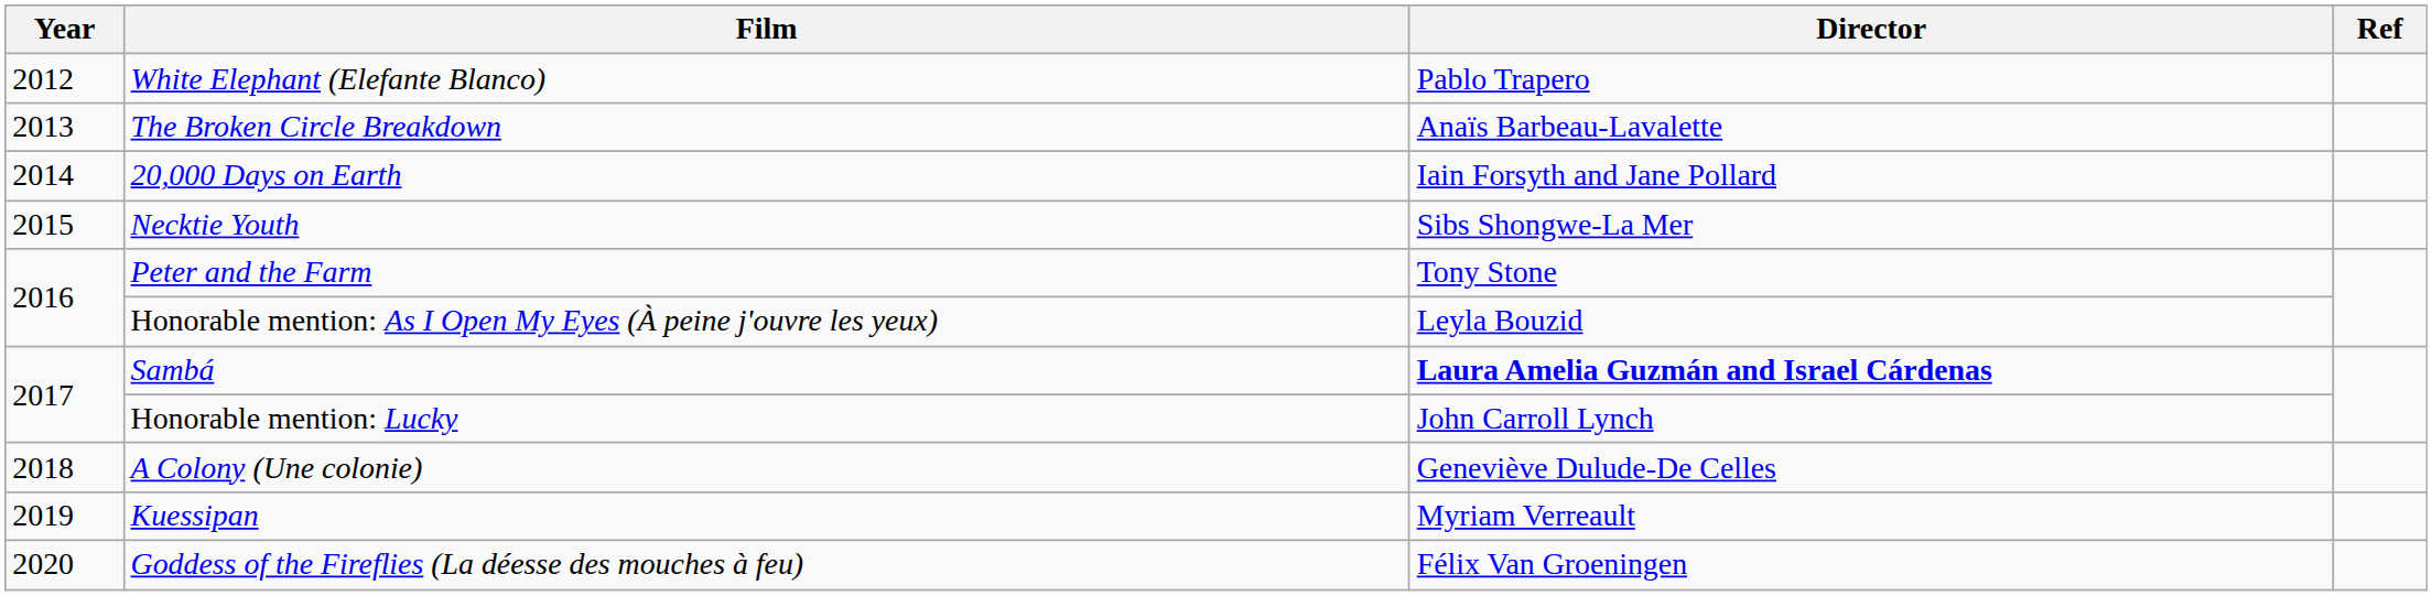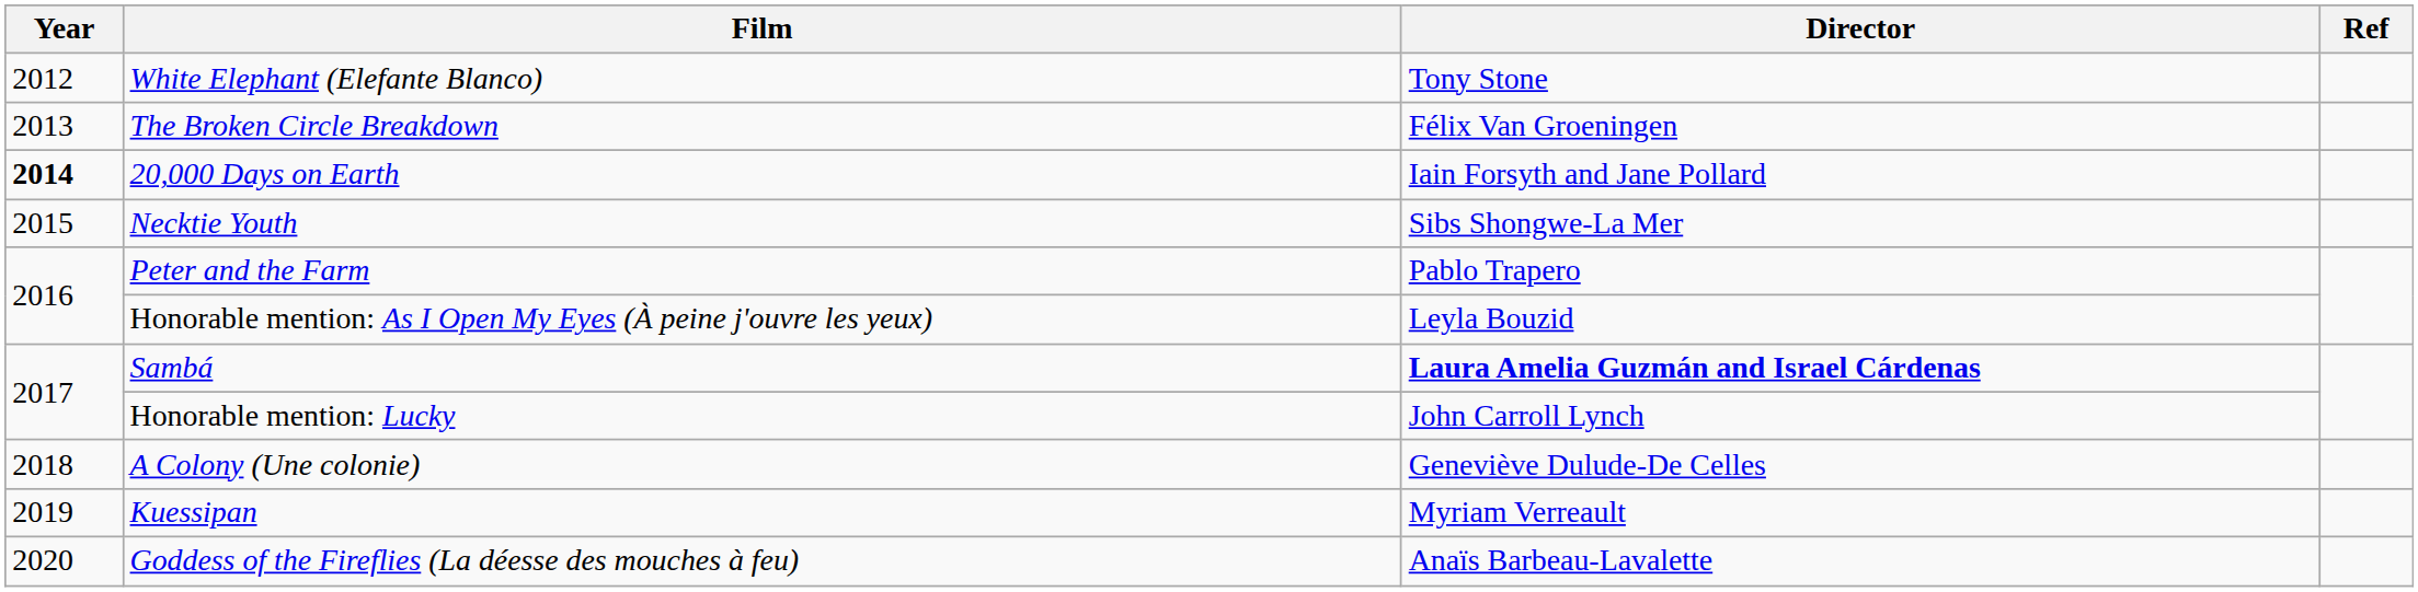 <table class="wikitable sortable"  width=100%>
 <tr>
 <th>Year</th>
 <th>Film</th>
 <th>Director</th>
 <th>Ref</th>
 </tr>
 <tr>
 <td>2012</td>
 <td><em><a href='#'>White Elephant</a> (Elefante Blanco)</em></td>
-<td><a href='#'>Pablo Trapero</a></td>
+<td><a href='#'>Tony Stone</a></td>
 <td></td>
 </tr>
 <tr>
 <td>2013</td>
 <td><em><a href='#'>The Broken Circle Breakdown</a></em></td>
-<td><a href='#'>Anaïs Barbeau-Lavalette</a></td>
+<td><a href='#'>Félix Van Groeningen</a></td>
 <td></td>
 </tr>
 <tr>
-<td>2014</td>
+<td><strong>2014</strong></td>
 <td><em><a href='#'>20,000 Days on Earth</a></em></td>
 <td><a href='#'>Iain Forsyth and Jane Pollard</a></td>
 <td></td>
 </tr>
 <tr>
 <td>2015</td>
 <td><em><a href='#'>Necktie Youth</a></em></td>
 <td><a href='#'>Sibs Shongwe-La Mer</a></td>
 <td></td>
 </tr>
 <tr>
 <td rowspan=2>2016</td>
 <td><em><a href='#'>Peter and the Farm</a></em></td>
-<td><a href='#'>Tony Stone</a></td>
+<td><a href='#'>Pablo Trapero</a></td>
 <td rowspan=2></td>
 </tr>
 <tr>
 <td>Honorable mention: <em><a href='#'>As I Open My Eyes</a> (À peine j'ouvre les yeux)</em></td>
 <td><a href='#'>Leyla Bouzid</a></td>
 </tr>
 <tr>
 <td rowspan=2>2017</td>
 <td><em><a href='#'>Sambá</a></em></td>
 <td><strong><a href='#'>Laura Amelia Guzmán and Israel Cárdenas</a></strong></td>
 <td rowspan=2></td>
 </tr>
 <tr>
 <td>Honorable mention: <em><a href='#'>Lucky</a></em></td>
 <td><a href='#'>John Carroll Lynch</a></td>
 </tr>
 <tr>
 <td>2018</td>
 <td><em><a href='#'>A Colony</a> (Une colonie)</em></td>
 <td><a href='#'>Geneviève Dulude-De Celles</a></td>
 <td></td>
 </tr>
 <tr>
 <td>2019</td>
 <td><em><a href='#'>Kuessipan</a></em></td>
 <td><a href='#'>Myriam Verreault</a></td>
 <td></td>
 </tr>
 <tr>
 <td>2020</td>
 <td><em><a href='#'>Goddess of the Fireflies</a> (La déesse des mouches à feu)</em></td>
-<td><a href='#'>Félix Van Groeningen</a></td>
+<td><a href='#'>Anaïs Barbeau-Lavalette</a></td>
 <td></td>
 </tr>
 </table>
